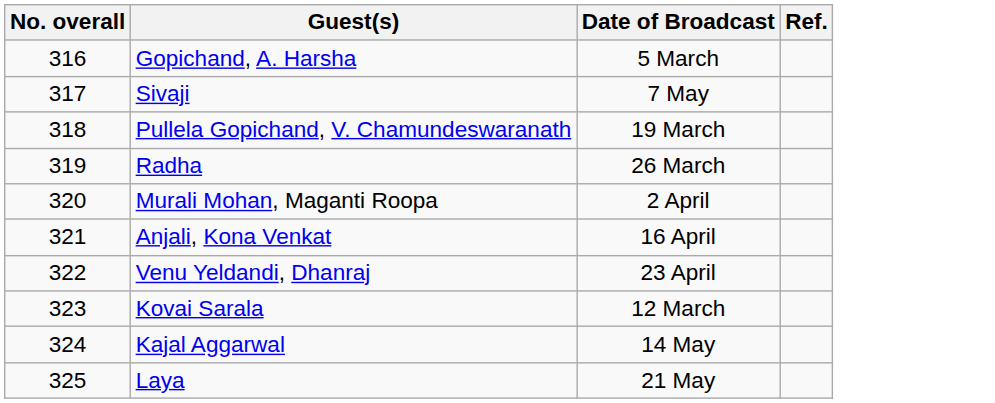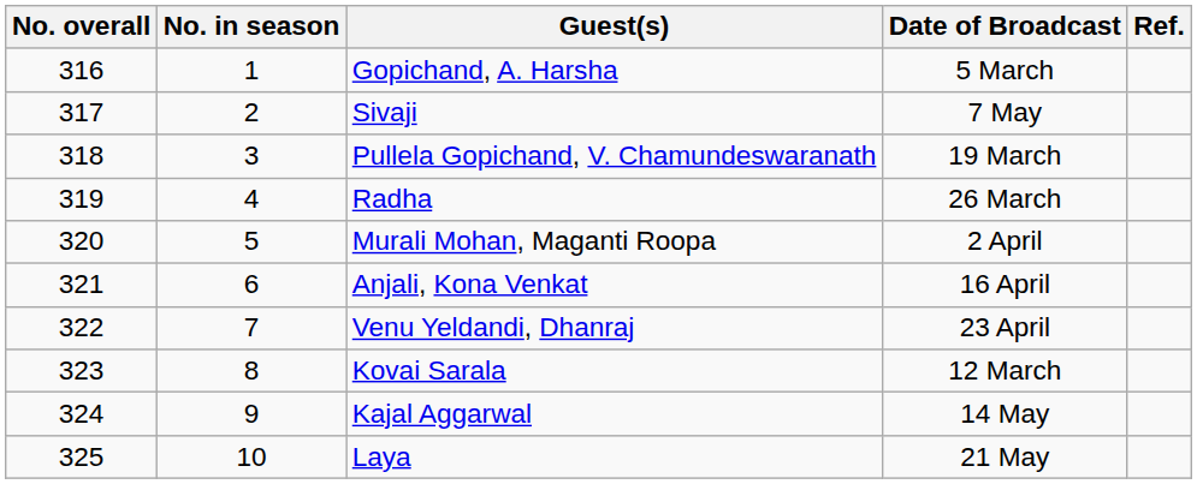 <table class="wikitable">
 <tr>
 <th>No. overall</th>
+<th>No. in season</th>
 <th>Guest(s)</th>
 <th>Date of Broadcast</th>
 <th>Ref.</th>
 </tr>
 <tr>
 <td style="text-align:center;">316</td>
+<td style="text-align:center;">1</td>
 <td><a href='#'>Gopichand</a>, <a href='#'>A. Harsha</a></td>
 <td style="text-align:center;">5 March</td>
 <td></td>
 </tr>
 <tr>
 <td style="text-align:center;">317</td>
+<td style="text-align:center;">2</td>
 <td><a href='#'>Sivaji</a></td>
 <td style="text-align:center;">7 May</td>
 <td></td>
 </tr>
 <tr>
 <td style="text-align:center;">318</td>
+<td style="text-align:center;">3</td>
 <td><a href='#'>Pullela Gopichand</a>, <a href='#'>V. Chamundeswaranath</a></td>
 <td style="text-align:center;">19 March</td>
 <td></td>
 </tr>
 <tr>
 <td style="text-align:center;">319</td>
+<td style="text-align:center;">4</td>
 <td><a href='#'>Radha</a></td>
 <td style="text-align:center;">26 March</td>
 <td></td>
 </tr>
 <tr>
 <td style="text-align:center;">320</td>
+<td style="text-align:center;">5</td>
 <td><a href='#'>Murali Mohan</a>, Maganti Roopa</td>
 <td style="text-align:center;">2 April</td>
 <td></td>
 </tr>
 <tr>
 <td style="text-align:center;">321</td>
+<td style="text-align:center;">6</td>
 <td><a href='#'>Anjali</a>, <a href='#'>Kona Venkat</a></td>
 <td style="text-align:center;">16 April</td>
 <td></td>
 </tr>
 <tr>
 <td style="text-align:center;">322</td>
+<td style="text-align:center;">7</td>
 <td><a href='#'>Venu Yeldandi</a>, <a href='#'>Dhanraj</a></td>
 <td style="text-align:center;">23 April</td>
 <td></td>
 </tr>
 <tr>
 <td style="text-align:center;">323</td>
+<td style="text-align:center;">8</td>
 <td><a href='#'>Kovai Sarala</a></td>
 <td style="text-align:center;">12 March</td>
 <td></td>
 </tr>
 <tr>
 <td style="text-align:center;">324</td>
+<td style="text-align:center;">9</td>
 <td><a href='#'>Kajal Aggarwal</a></td>
 <td style="text-align:center;">14 May</td>
 <td></td>
 </tr>
 <tr>
 <td style="text-align:center;">325</td>
+<td style="text-align:center;">10</td>
 <td><a href='#'>Laya</a></td>
 <td style="text-align:center;">21 May</td>
 <td></td>
 </tr>
 </table>
